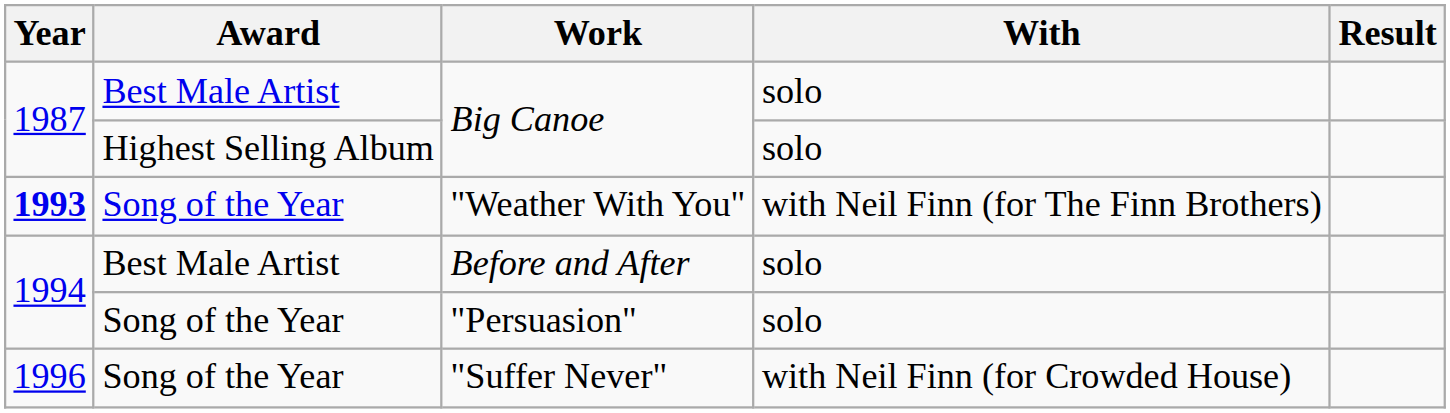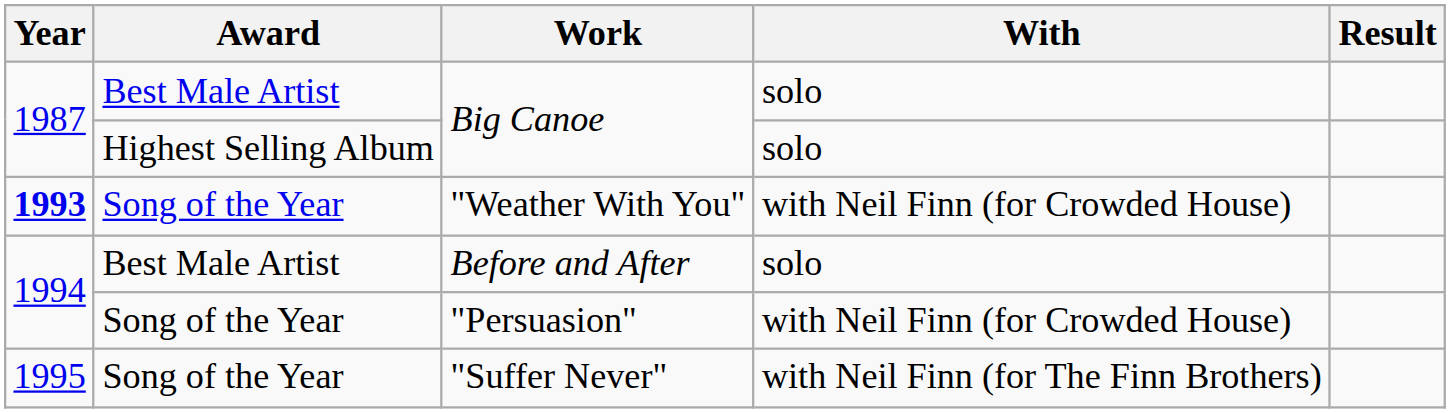 <table class="wikitable sortable">
 <tr>
 <th>Year</th>
 <th>Award</th>
 <th>Work</th>
 <th>With</th>
 <th>Result</th>
 </tr>
 <tr>
 <td rowspan=2><a href='#'>1987</a></td>
 <td><a href='#'>Best Male Artist</a></td>
 <td rowspan="2"><em>Big Canoe</em></td>
 <td>solo</td>
 <td></td>
 </tr>
 <tr>
 <td>Highest Selling Album</td>
 <td>solo</td>
 <td></td>
 </tr>
 <tr>
 <td><strong><a href='#'>1993</a></strong></td>
 <td><a href='#'>Song of the Year</a></td>
 <td>"Weather With You"</td>
-<td>with Neil Finn (for The Finn Brothers)</td>
+<td>with Neil Finn (for Crowded House)</td>
 <td></td>
 </tr>
 <tr>
 <td rowspan="2"><a href='#'>1994</a></td>
 <td>Best Male Artist</td>
 <td><em>Before and After</em></td>
 <td>solo</td>
 <td></td>
 </tr>
 <tr>
 <td>Song of the Year</td>
 <td>"Persuasion"</td>
-<td>solo</td>
+<td>with Neil Finn (for Crowded House)</td>
 <td></td>
 </tr>
 <tr>
-<td><a href='#'>1996</a></td>
+<td><a href='#'>1995</a></td>
 <td>Song of the Year</td>
 <td>"Suffer Never"</td>
-<td>with Neil Finn (for Crowded House)</td>
+<td>with Neil Finn (for The Finn Brothers)</td>
 <td></td>
 </tr>
 </table>
